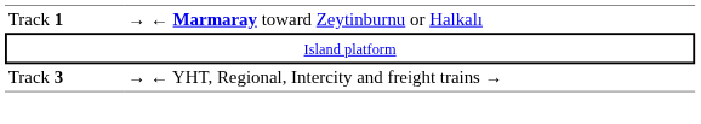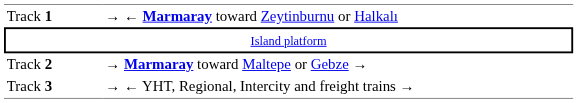 <table cellspacing=0 cellpadding=3>
 <tr>
 <td style="border-top:solid 1px gray;" width=100>Track <strong>1</strong></td>
 <td style="border-top:solid 1px gray;" width=500><span>→</span> ← <strong><a href='#'>Marmaray</a></strong> toward <a href='#'>Zeytinburnu</a> or <a href='#'>Halkalı</a></td>
 </tr>
 <tr>
 <td style="border-top:solid 2px black;border-right:solid 2px black;border-left:solid 2px black;border-bottom:solid 2px black;text-align:center;" colspan=2><small><a href='#'>Island platform</a> </small></td>
 </tr>
 <tr>
+<td style=width=100>Track <strong>2</strong></td>
+<td style=width=500><span>→</span> <strong><a href='#'>Marmaray</a></strong> toward <a href='#'>Maltepe</a> or <a href='#'>Gebze</a> →</td>
+</tr>
+<tr>
 <td style="border-bottom:solid 1px gray;" width=100>Track <strong>3</strong></td>
 <td style="border-bottom:solid 1px gray;" width=500><span>→</span> ← YHT, Regional, Intercity and freight trains →</td>
 </tr>
 </table>
